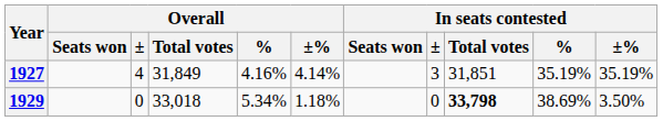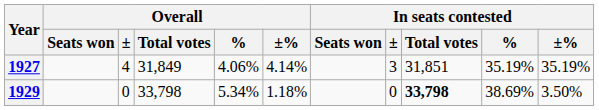 <table class="wikitable">
 <tr>
 <th rowspan=2>Year</th>
 <th colspan=5>Overall</th>
 <th colspan=5>In seats contested</th>
 </tr>
 <tr>
 <th>Seats won</th>
 <th>±</th>
 <th>Total votes</th>
 <th>%</th>
 <th>±%</th>
 <th>Seats won</th>
 <th>±</th>
 <th>Total votes</th>
 <th>%</th>
 <th>±%</th>
 </tr>
 <tr>
 <th align=center><a href='#'>1927</a></th>
 <td></td>
 <td>4</td>
 <td>31,849</td>
-<td>4.16%</td>
+<td>4.06%</td>
 <td>4.14%</td>
 <td></td>
 <td>3</td>
 <td>31,851</td>
 <td>35.19%</td>
 <td>35.19%</td>
 </tr>
 <tr>
 <th align=center><a href='#'>1929</a></th>
 <td></td>
 <td>0</td>
-<td>33,018</td>
+<td>33,798</td>
 <td>5.34%</td>
 <td>1.18%</td>
 <td></td>
 <td>0</td>
 <td><strong>33,798</strong></td>
 <td>38.69%</td>
 <td>3.50%</td>
 </tr>
 </table>
